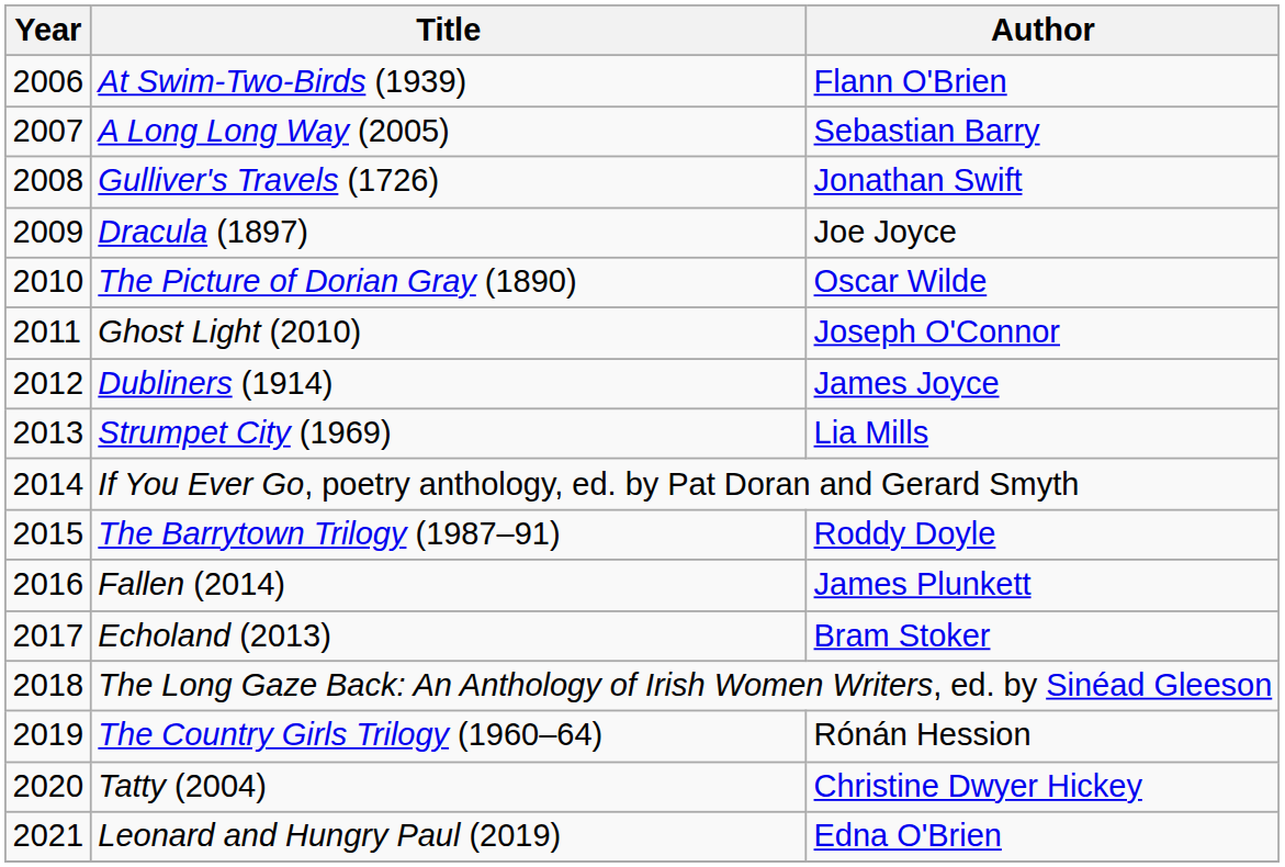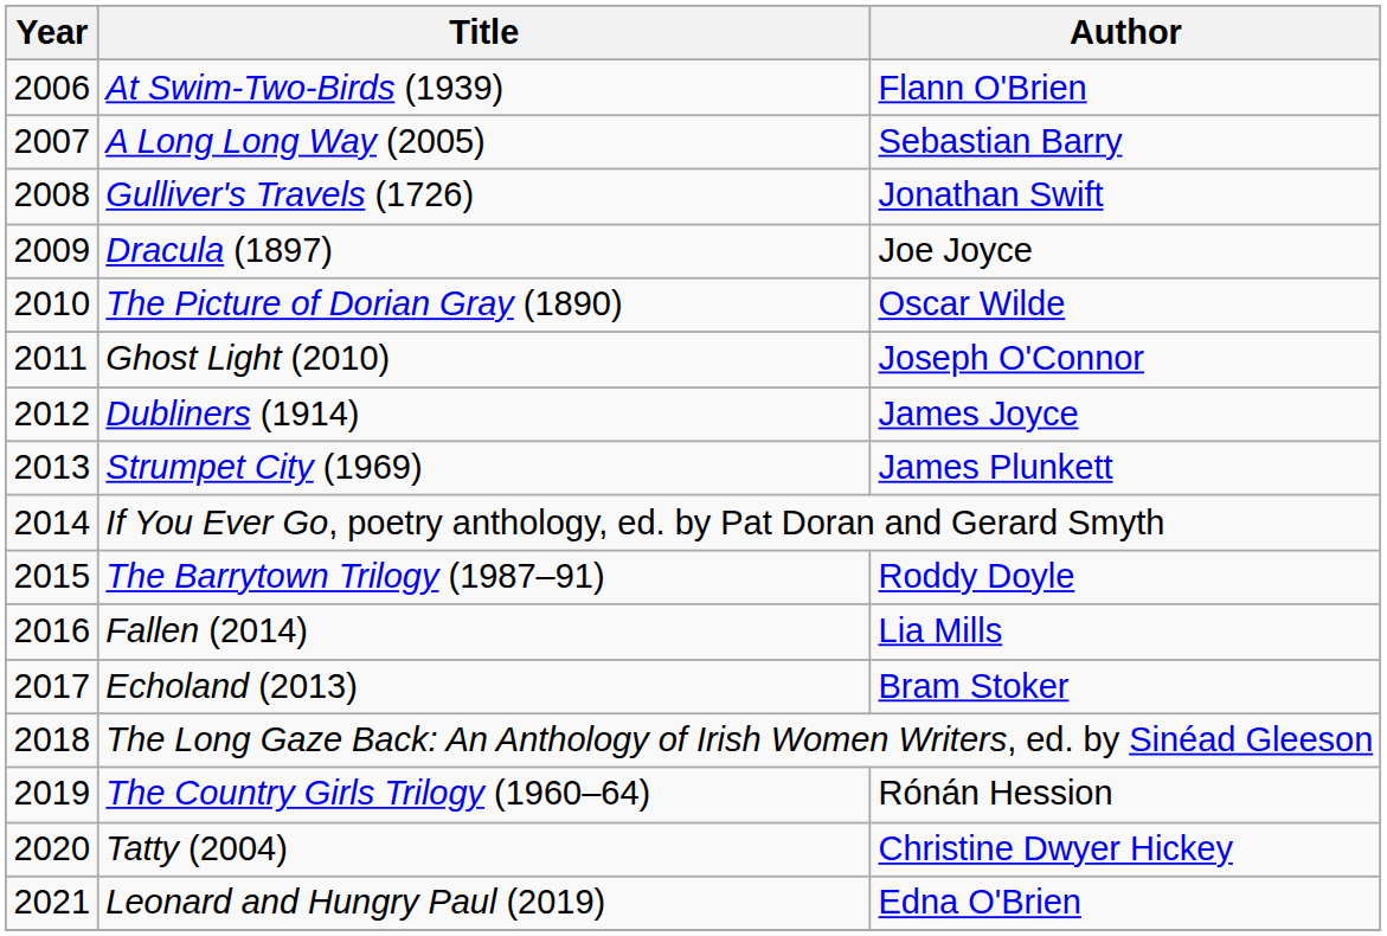 <table class=wikitable>
 <tr>
 <th>Year</th>
 <th>Title</th>
 <th>Author</th>
 </tr>
 <tr>
 <td>2006</td>
 <td><em><a href='#'>At Swim-Two-Birds</a></em> (1939)</td>
 <td><a href='#'>Flann O'Brien</a></td>
 </tr>
 <tr>
 <td>2007</td>
 <td><em><a href='#'>A Long Long Way</a></em> (2005)</td>
 <td><a href='#'>Sebastian Barry</a></td>
 </tr>
 <tr>
 <td>2008</td>
 <td><em><a href='#'>Gulliver's Travels</a></em> (1726)</td>
 <td><a href='#'>Jonathan Swift</a></td>
 </tr>
 <tr>
 <td>2009</td>
 <td><em><a href='#'>Dracula</a></em> (1897)</td>
 <td>Joe Joyce</td>
 </tr>
 <tr>
 <td>2010</td>
 <td><em><a href='#'>The Picture of Dorian Gray</a></em> (1890)</td>
 <td><a href='#'>Oscar Wilde</a></td>
 </tr>
 <tr>
 <td>2011</td>
 <td><em>Ghost Light</em> (2010)</td>
 <td><a href='#'>Joseph O'Connor</a></td>
 </tr>
 <tr>
 <td>2012</td>
 <td><em><a href='#'>Dubliners</a></em> (1914)</td>
 <td><a href='#'>James Joyce</a></td>
 </tr>
 <tr>
 <td>2013</td>
 <td><em><a href='#'>Strumpet City</a></em> (1969)</td>
-<td><a href='#'>Lia Mills</a></td>
+<td><a href='#'>James Plunkett</a></td>
 </tr>
 <tr>
 <td>2014</td>
 <td colspan=2><em>If You Ever Go</em>, poetry anthology, ed. by Pat Doran and Gerard Smyth</td>
 </tr>
 <tr>
 <td>2015</td>
 <td><em><a href='#'>The Barrytown Trilogy</a></em> (1987–91)</td>
 <td><a href='#'>Roddy Doyle</a></td>
 </tr>
 <tr>
 <td>2016</td>
 <td><em>Fallen</em> (2014)</td>
-<td><a href='#'>James Plunkett</a></td>
+<td><a href='#'>Lia Mills</a></td>
 </tr>
 <tr>
 <td>2017</td>
 <td><em>Echoland</em> (2013)</td>
 <td><a href='#'>Bram Stoker</a></td>
 </tr>
 <tr>
 <td>2018</td>
 <td colspan=2><em>The Long Gaze Back: An Anthology of Irish Women Writers</em>, ed. by <a href='#'>Sinéad Gleeson</a></td>
 </tr>
 <tr>
 <td>2019</td>
 <td><em><a href='#'>The Country Girls Trilogy</a></em> (1960–64)</td>
 <td>Rónán Hession</td>
 </tr>
 <tr>
 <td>2020</td>
 <td><em>Tatty</em> (2004)</td>
 <td><a href='#'>Christine Dwyer Hickey</a></td>
 </tr>
 <tr>
 <td>2021</td>
 <td><em>Leonard and Hungry Paul</em> (2019)</td>
 <td><a href='#'>Edna O'Brien</a></td>
 </tr>
 <tr>
 </tr>
 </table>
